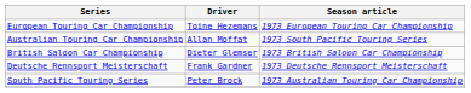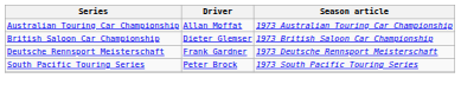 <table class="wikitable" style="font-size: 87%;">
 <tr>
 <th>Series</th>
 <th>Driver</th>
 <th>Season article</th>
 </tr>
 <tr>
-<td><a href='#'>European Touring Car Championship</a></td>
-<td> <a href='#'>Toine Hezemans</a></td>
-<td><em><a href='#'>1973 European Touring Car Championship</a></em></td>
-</tr>
-<tr>
 <td><a href='#'>Australian Touring Car Championship</a></td>
 <td> <a href='#'>Allan Moffat</a></td>
-<td><em><a href='#'>1973 South Pacific Touring Series</a></em></td>
+<td><em><a href='#'>1973 Australian Touring Car Championship</a></em></td>
 </tr>
 <tr>
 <td><a href='#'>British Saloon Car Championship</a></td>
 <td> <a href='#'>Dieter Glemser</a></td>
 <td><em><a href='#'>1973 British Saloon Car Championship</a></em></td>
 </tr>
 <tr>
 <td><a href='#'>Deutsche Rennsport Meisterschaft</a></td>
 <td> <a href='#'>Frank Gardner</a></td>
 <td><em><a href='#'>1973 Deutsche Rennsport Meisterschaft</a></em></td>
 </tr>
 <tr>
 <td><a href='#'>South Pacific Touring Series</a></td>
 <td> <a href='#'>Peter Brock</a></td>
-<td><em><a href='#'>1973 Australian Touring Car Championship</a></em></td>
+<td><em><a href='#'>1973 South Pacific Touring Series</a></em></td>
 </tr>
 <tr>
 </tr>
 </table>
